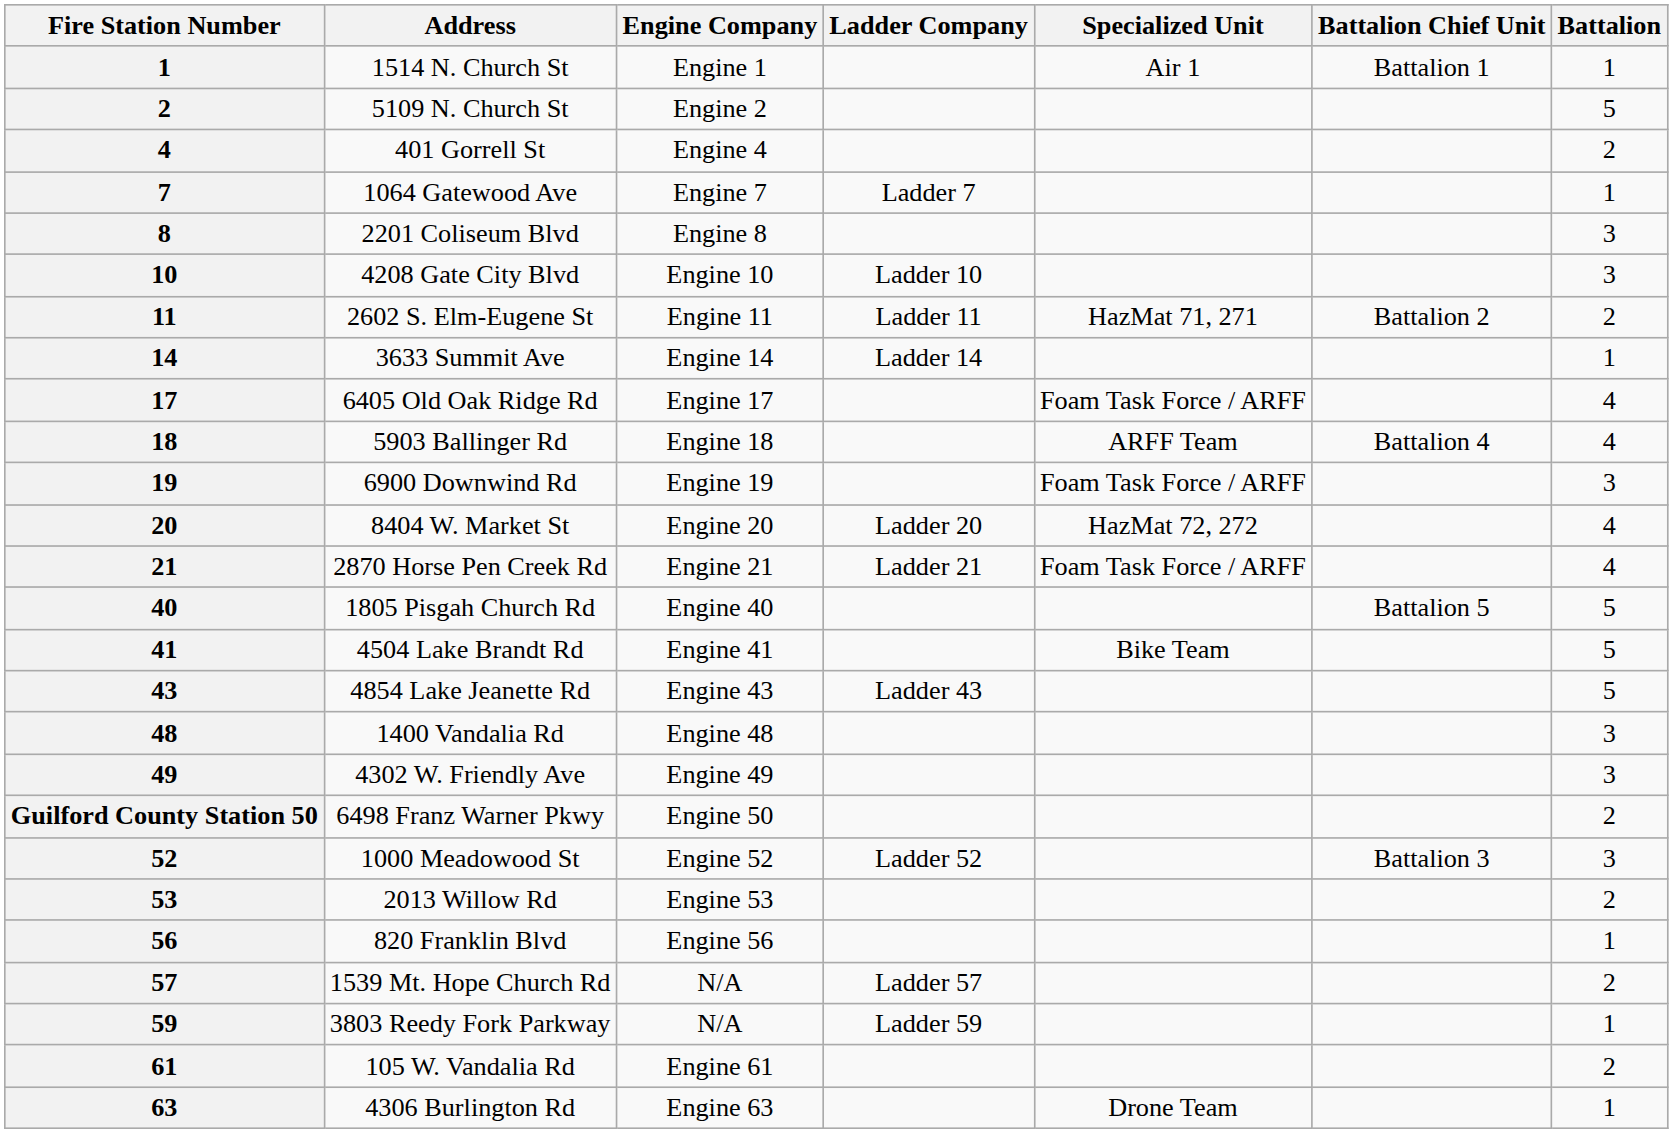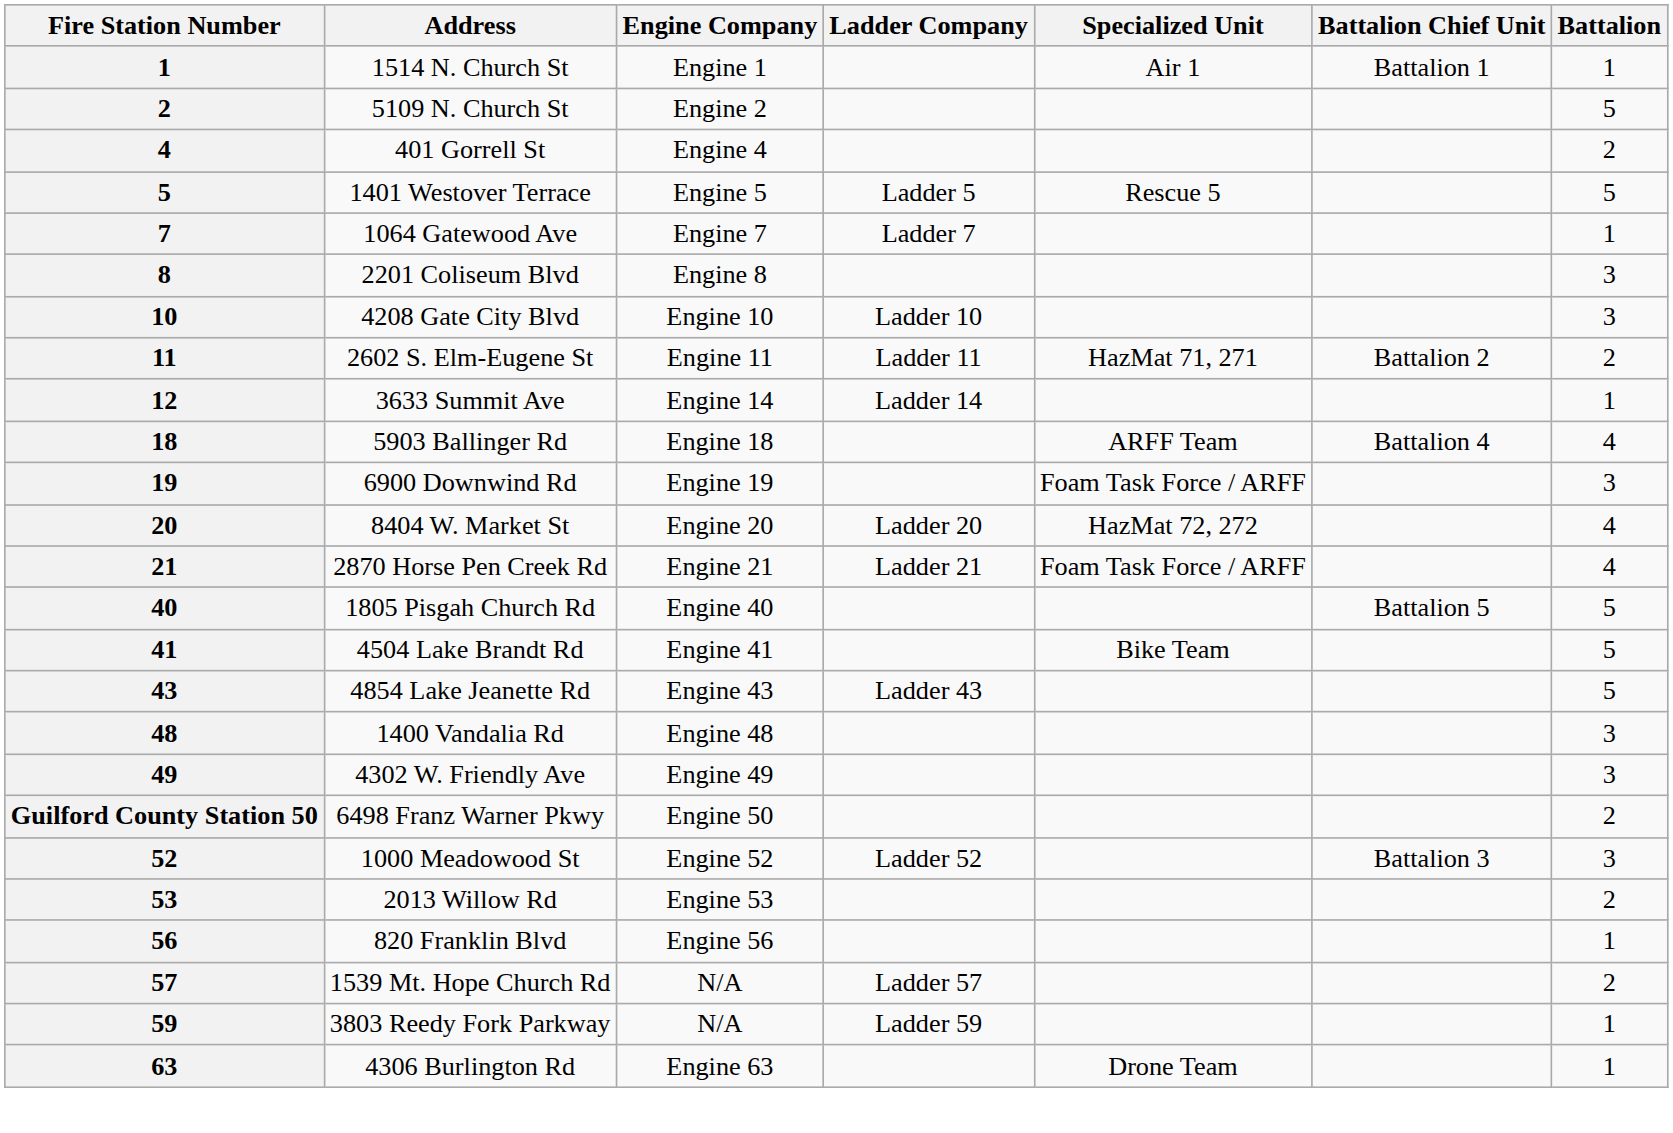 <table class=wikitable style="text-align:center;">
 <tr>
 <th>Fire Station Number</th>
 <th>Address</th>
 <th>Engine Company</th>
 <th>Ladder Company</th>
 <th>Specialized Unit</th>
 <th>Battalion Chief Unit</th>
 <th>Battalion</th>
 </tr>
 <tr>
 <th>1</th>
 <td>1514 N. Church St</td>
 <td>Engine 1</td>
 <td></td>
 <td>Air 1</td>
 <td>Battalion 1</td>
 <td>1</td>
 </tr>
 <tr>
 <th>2</th>
 <td>5109 N. Church St</td>
 <td>Engine 2</td>
 <td></td>
 <td></td>
 <td></td>
 <td>5</td>
 </tr>
 <tr>
 <th>4</th>
 <td>401 Gorrell St</td>
 <td>Engine 4</td>
 <td></td>
 <td></td>
 <td></td>
 <td>2</td>
 </tr>
 <tr>
+<th>5</th>
+<td>1401 Westover Terrace</td>
+<td>Engine 5</td>
+<td>Ladder 5</td>
+<td>Rescue 5</td>
+<td></td>
+<td>5</td>
+</tr>
+<tr>
 <th>7</th>
 <td>1064 Gatewood Ave</td>
 <td>Engine 7</td>
 <td>Ladder 7</td>
 <td></td>
 <td></td>
 <td>1</td>
 </tr>
 <tr>
 <th>8</th>
 <td>2201 Coliseum Blvd</td>
 <td>Engine 8</td>
 <td></td>
 <td></td>
 <td></td>
 <td>3</td>
 </tr>
 <tr>
 <th>10</th>
 <td>4208 Gate City Blvd</td>
 <td>Engine 10</td>
 <td>Ladder 10</td>
 <td></td>
 <td></td>
 <td>3</td>
 </tr>
 <tr>
 <th>11</th>
 <td>2602 S. Elm-Eugene St</td>
 <td>Engine 11</td>
 <td>Ladder 11</td>
 <td>HazMat 71, 271</td>
 <td>Battalion 2</td>
 <td>2</td>
 </tr>
 <tr>
-<th>14</th>
+<th>12</th>
 <td>3633 Summit Ave</td>
 <td>Engine 14</td>
 <td>Ladder 14</td>
 <td></td>
 <td></td>
 <td>1</td>
-</tr>
-<tr>
-<th>17</th>
-<td>6405 Old Oak Ridge Rd</td>
-<td>Engine 17</td>
-<td></td>
-<td>Foam Task Force / ARFF</td>
-<td></td>
-<td>4</td>
 </tr>
 <tr>
 <th>18</th>
 <td>5903 Ballinger Rd</td>
 <td>Engine 18</td>
 <td></td>
 <td>ARFF Team</td>
 <td>Battalion 4</td>
 <td>4</td>
 </tr>
 <tr>
 <th>19</th>
 <td>6900 Downwind Rd</td>
 <td>Engine 19</td>
 <td></td>
 <td>Foam Task Force / ARFF</td>
 <td></td>
 <td>3</td>
 </tr>
 <tr>
 <th>20</th>
 <td>8404 W. Market St</td>
 <td>Engine 20</td>
 <td>Ladder 20</td>
 <td>HazMat 72, 272</td>
 <td></td>
 <td>4</td>
 </tr>
 <tr>
 <th>21</th>
 <td>2870 Horse Pen Creek Rd</td>
 <td>Engine 21</td>
 <td>Ladder 21</td>
 <td>Foam Task Force / ARFF</td>
 <td></td>
 <td>4</td>
 </tr>
 <tr>
 <th>40</th>
 <td>1805 Pisgah Church Rd</td>
 <td>Engine 40</td>
 <td></td>
 <td></td>
 <td>Battalion 5</td>
 <td>5</td>
 </tr>
 <tr>
 <th>41</th>
 <td>4504 Lake Brandt Rd</td>
 <td>Engine 41</td>
 <td></td>
 <td>Bike Team</td>
 <td></td>
 <td>5</td>
 </tr>
 <tr>
 <th>43</th>
 <td>4854 Lake Jeanette Rd</td>
 <td>Engine 43</td>
 <td>Ladder 43</td>
 <td></td>
 <td></td>
 <td>5</td>
 </tr>
 <tr>
 <th>48</th>
 <td>1400 Vandalia Rd</td>
 <td>Engine 48</td>
 <td></td>
 <td></td>
 <td></td>
 <td>3</td>
 </tr>
 <tr>
 <th>49</th>
 <td>4302 W. Friendly Ave</td>
 <td>Engine 49</td>
 <td></td>
 <td></td>
 <td></td>
 <td>3</td>
 </tr>
 <tr>
 <th>Guilford County Station 50</th>
 <td>6498 Franz Warner Pkwy</td>
 <td>Engine 50</td>
 <td></td>
 <td></td>
 <td></td>
 <td>2</td>
 </tr>
 <tr>
 <th>52</th>
 <td>1000 Meadowood St</td>
 <td>Engine 52</td>
 <td>Ladder 52</td>
 <td></td>
 <td>Battalion 3</td>
 <td>3</td>
 </tr>
 <tr>
 <th>53</th>
 <td>2013 Willow Rd</td>
 <td>Engine 53</td>
 <td></td>
 <td></td>
 <td></td>
 <td>2</td>
 </tr>
 <tr>
 <th>56</th>
 <td>820 Franklin Blvd</td>
 <td>Engine 56</td>
 <td></td>
 <td></td>
 <td></td>
 <td>1</td>
 </tr>
 <tr>
 <th>57</th>
 <td>1539 Mt. Hope Church Rd</td>
 <td>N/A</td>
 <td>Ladder 57</td>
 <td></td>
 <td></td>
 <td>2</td>
 </tr>
 <tr>
 <th>59</th>
 <td>3803 Reedy Fork Parkway</td>
 <td>N/A</td>
 <td>Ladder 59</td>
 <td></td>
 <td></td>
 <td>1</td>
 </tr>
 <tr>
-<th>61</th>
-<td>105 W. Vandalia Rd</td>
-<td>Engine 61</td>
-<td></td>
-<td></td>
-<td></td>
-<td>2</td>
-</tr>
-<tr>
 <th>63</th>
 <td>4306 Burlington Rd</td>
 <td>Engine 63</td>
 <td></td>
 <td>Drone Team</td>
 <td></td>
 <td>1</td>
 </tr>
 </table>
